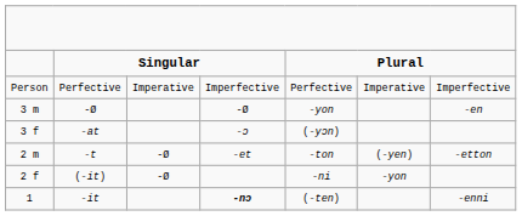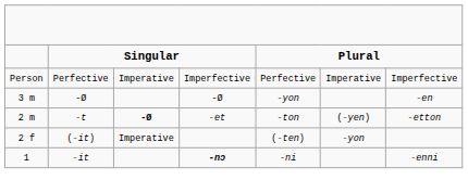 <table align="left" border="2" cellpadding="4" cellspacing="0" style="margin: 1em 1em 1em 0; background: #f9f9f9; border: 1px #aaa solid; border-collapse: collapse; font-size: 80%; text-align: center;">
 <tr style="vertical-align: center; font-size: small; height: 3em">
 </tr>
 <tr>
 <th></th>
 <th colspan=3>Singular</th>
 <th colspan=3>Plural</th>
 </tr>
 <tr>
 <td style="font-size: 80%; text-align:center">Person</td>
 <td style="font-size: 80%; text-align:center">Perfective</td>
 <td style="font-size: 80%; text-align:center">Imperative</td>
 <td style="font-size: 80%; text-align:center">Imperfective</td>
 <td style="font-size: 80%; text-align:center">Perfective</td>
 <td style="font-size: 80%; text-align:center">Imperative</td>
 <td style="font-size: 80%; text-align:center">Imperfective</td>
 </tr>
 <tr>
 <td style="font-size: 80%; text-align:center">3 m</td>
 <td style="font-size: 80%; text-align:center">-Ø</td>
 <td style="font-size: 80%; text-align:center"></td>
 <td style="font-size: 80%; text-align:center">-Ø</td>
 <td style="font-size: 80%; text-align:center"><em>-yon</em></td>
 <td style="font-size: 80%; text-align:center"></td>
 <td style="font-size: 80%; text-align:center"><em>-en</em></td>
 </tr>
 <tr>
-<td style="font-size: 80%; text-align:center">3 f</td>
-<td style="font-size: 80%; text-align:center"><em>-at</em></td>
-<td style="font-size: 80%; text-align:center"></td>
-<td style="font-size: 80%; text-align:center"><em>-ɔ</em></td>
-<td style="font-size: 80%; text-align:center">(<em>-yɔn</em>)</td>
-<td style="font-size: 80%; text-align:center"></td>
-<td style="font-size: 80%; text-align:center"></td>
-</tr>
-<tr>
 <td style="font-size: 80%; text-align:center">2 m</td>
 <td style="font-size: 80%; text-align:center"><em>-t</em></td>
-<td style="font-size: 80%; text-align:center">-Ø</td>
+<td style="font-size: 80%; text-align:center"><strong>-Ø</strong></td>
 <td style="font-size: 80%; text-align:center"><em>-et</em></td>
 <td style="font-size: 80%; text-align:center"><em>-ton</em></td>
 <td style="font-size: 80%; text-align:center">(<em>-yen</em>)</td>
 <td style="font-size: 80%; text-align:center"><em>-etton</em></td>
 </tr>
 <tr>
 <td style="font-size: 80%; text-align:center">2 f</td>
 <td style="font-size: 80%; text-align:center">(<em>-it</em>)</td>
-<td style="font-size: 80%; text-align:center">-Ø</td>
+<td style="font-size: 80%; text-align:center">Imperative</td>
 <td style="font-size: 80%; text-align:center"></td>
-<td style="font-size: 80%; text-align:center"><em>-ni</em></td>
+<td style="font-size: 80%; text-align:center">(<em>-ten</em>)</td>
 <td style="font-size: 80%; text-align:center"><em>-yon</em></td>
 <td style="font-size: 80%; text-align:center"></td>
 </tr>
 <tr>
 <td style="font-size: 80%; text-align:center">1</td>
 <td style="font-size: 80%; text-align:center"><em>-it</em></td>
 <td style="font-size: 80%; text-align:center"></td>
 <td style="font-size: 80%; text-align:center"><strong><em>-nɔ</em></strong></td>
-<td style="font-size: 80%; text-align:center">(<em>-ten</em>)</td>
+<td style="font-size: 80%; text-align:center"><em>-ni</em></td>
 <td style="font-size: 80%; text-align:center"></td>
 <td style="font-size: 80%; text-align:center"><em>-enni</em></td>
 </tr>
 </table>
